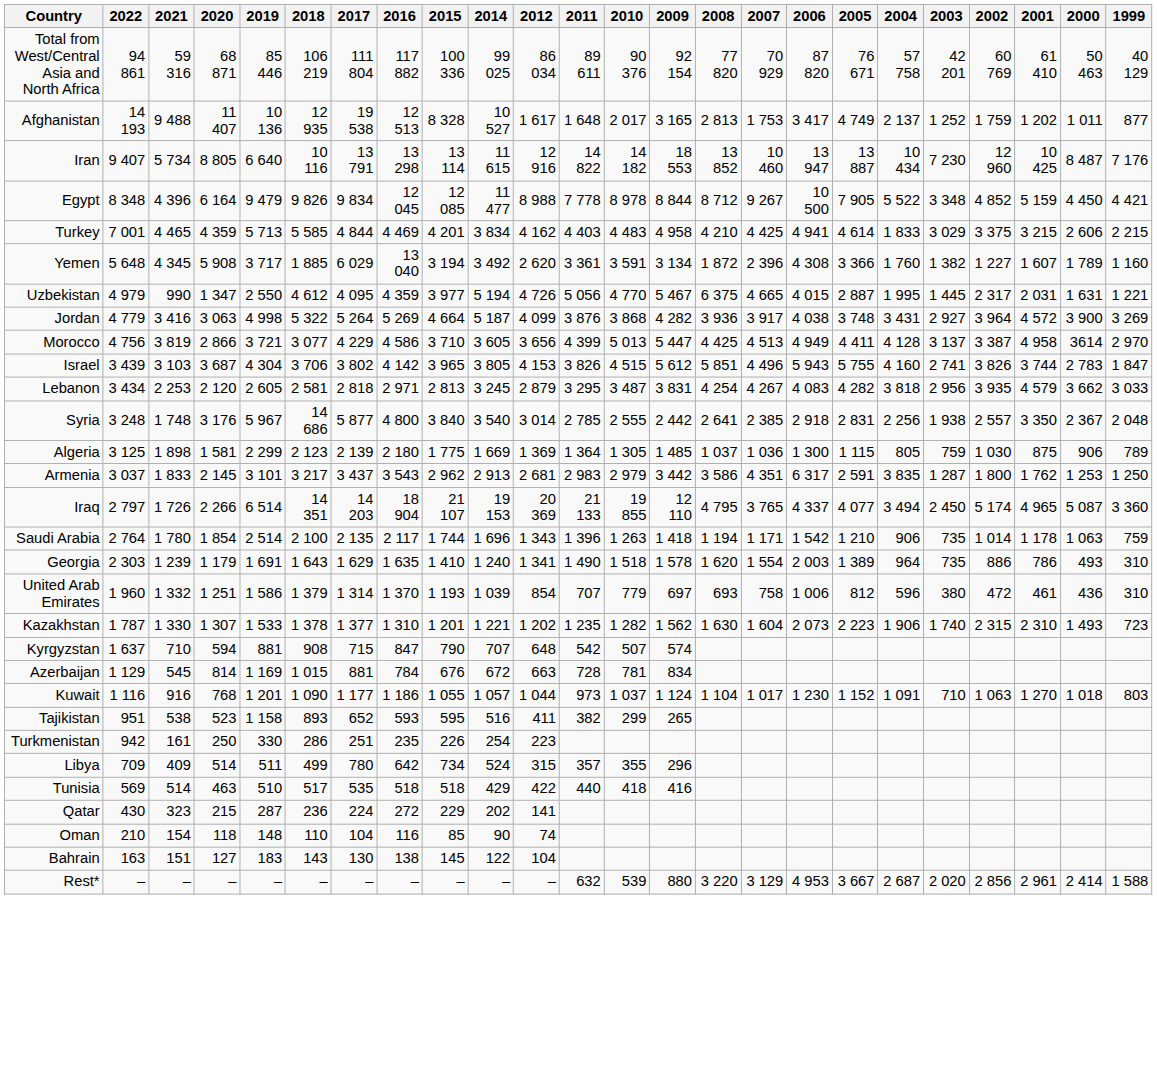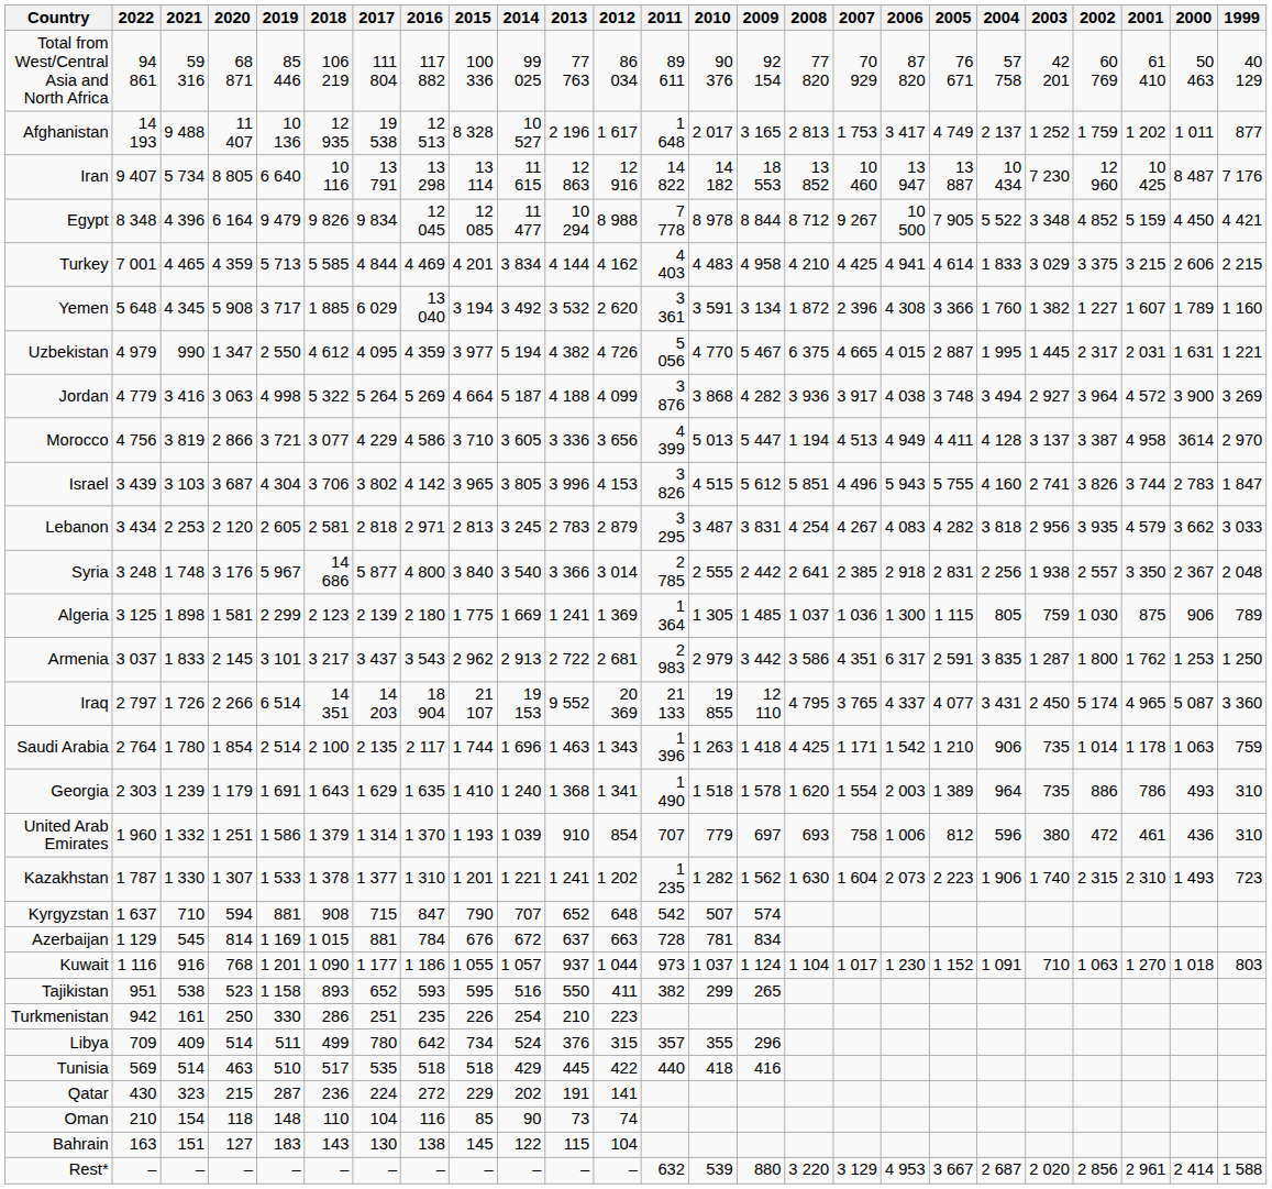 <table class="wikitable" style="text-align: right;">
 <tr>
 <th style="width:120pt;">Country</th>
 <th style="width:120pt;">2022</th>
 <th style="width:120pt;">2021</th>
 <th style="width:120pt;">2020</th>
 <th style="width:120pt;">2019</th>
 <th style="width:120pt;">2018</th>
 <th style="width:120pt;">2017</th>
 <th style="width:120pt;">2016</th>
 <th style="width:120pt;">2015</th>
 <th style="width:120pt;">2014</th>
+<th style="width:120pt;">2013</th>
 <th style="width:120pt;">2012</th>
 <th style="width:120pt;">2011</th>
 <th style="width:120pt;">2010</th>
 <th style="width:120pt;">2009</th>
 <th style="width:120pt;">2008</th>
 <th style="width:120pt;">2007</th>
 <th style="width:120pt;">2006</th>
 <th style="width:120pt;">2005</th>
 <th style="width:120pt;">2004</th>
 <th style="width:120pt;">2003</th>
 <th style="width:120pt;">2002</th>
 <th style="width:120pt;">2001</th>
 <th style="width:120pt;">2000</th>
 <th style="width:120pt;">1999</th>
 </tr>
 <tr>
 <td>Total from West/Central Asia and North Africa</td>
 <td>94 861</td>
 <td>59 316</td>
 <td>68 871</td>
 <td>85 446</td>
 <td>106 219</td>
 <td>111 804</td>
 <td>117 882</td>
 <td>100 336</td>
 <td>99 025</td>
+<td>77 763</td>
 <td>86 034</td>
 <td>89 611</td>
 <td>90 376</td>
 <td>92 154</td>
 <td>77 820</td>
 <td>70 929</td>
 <td>87 820</td>
 <td>76 671</td>
 <td>57 758</td>
 <td>42 201</td>
 <td>60 769</td>
 <td>61 410</td>
 <td>50 463</td>
 <td>40 129</td>
 </tr>
 <tr>
 <td>Afghanistan</td>
 <td>14 193</td>
 <td>9 488</td>
 <td>11 407</td>
 <td>10 136</td>
 <td>12 935</td>
 <td>19 538</td>
 <td>12 513</td>
 <td>8 328</td>
 <td>10 527</td>
+<td>2 196</td>
 <td>1 617</td>
 <td>1 648</td>
 <td>2 017</td>
 <td>3 165</td>
 <td>2 813</td>
 <td>1 753</td>
 <td>3 417</td>
 <td>4 749</td>
 <td>2 137</td>
 <td>1 252</td>
 <td>1 759</td>
 <td>1 202</td>
 <td>1 011</td>
 <td>877</td>
 </tr>
 <tr>
 <td>Iran</td>
 <td>9 407</td>
 <td>5 734</td>
 <td>8 805</td>
 <td>6 640</td>
 <td>10 116</td>
 <td>13 791</td>
 <td>13 298</td>
 <td>13 114</td>
 <td>11 615</td>
+<td>12 863</td>
 <td>12 916</td>
 <td>14 822</td>
 <td>14 182</td>
 <td>18 553</td>
 <td>13 852</td>
 <td>10 460</td>
 <td>13 947</td>
 <td>13 887</td>
 <td>10 434</td>
 <td>7 230</td>
 <td>12 960</td>
 <td>10 425</td>
 <td>8 487</td>
 <td>7 176</td>
 </tr>
 <tr>
 <td>Egypt</td>
 <td>8 348</td>
 <td>4 396</td>
 <td>6 164</td>
 <td>9 479</td>
 <td>9 826</td>
 <td>9 834</td>
 <td>12 045</td>
 <td>12 085</td>
 <td>11 477</td>
+<td>10 294</td>
 <td>8 988</td>
 <td>7 778</td>
 <td>8 978</td>
 <td>8 844</td>
 <td>8 712</td>
 <td>9 267</td>
 <td>10 500</td>
 <td>7 905</td>
 <td>5 522</td>
 <td>3 348</td>
 <td>4 852</td>
 <td>5 159</td>
 <td>4 450</td>
 <td>4 421</td>
 </tr>
 <tr>
 <td>Turkey</td>
 <td>7 001</td>
 <td>4 465</td>
 <td>4 359</td>
 <td>5 713</td>
 <td>5 585</td>
 <td>4 844</td>
 <td>4 469</td>
 <td>4 201</td>
 <td>3 834</td>
+<td>4 144</td>
 <td>4 162</td>
 <td>4 403</td>
 <td>4 483</td>
 <td>4 958</td>
 <td>4 210</td>
 <td>4 425</td>
 <td>4 941</td>
 <td>4 614</td>
 <td>1 833</td>
 <td>3 029</td>
 <td>3 375</td>
 <td>3 215</td>
 <td>2 606</td>
 <td>2 215</td>
 </tr>
 <tr>
 <td>Yemen</td>
 <td>5 648</td>
 <td>4 345</td>
 <td>5 908</td>
 <td>3 717</td>
 <td>1 885</td>
 <td>6 029</td>
 <td>13 040</td>
 <td>3 194</td>
 <td>3 492</td>
+<td>3 532</td>
 <td>2 620</td>
 <td>3 361</td>
 <td>3 591</td>
 <td>3 134</td>
 <td>1 872</td>
 <td>2 396</td>
 <td>4 308</td>
 <td>3 366</td>
 <td>1 760</td>
 <td>1 382</td>
 <td>1 227</td>
 <td>1 607</td>
 <td>1 789</td>
 <td>1 160</td>
 </tr>
 <tr>
 <td>Uzbekistan</td>
 <td>4 979</td>
 <td>990</td>
 <td>1 347</td>
 <td>2 550</td>
 <td>4 612</td>
 <td>4 095</td>
 <td>4 359</td>
 <td>3 977</td>
 <td>5 194</td>
+<td>4 382</td>
 <td>4 726</td>
 <td>5 056</td>
 <td>4 770</td>
 <td>5 467</td>
 <td>6 375</td>
 <td>4 665</td>
 <td>4 015</td>
 <td>2 887</td>
 <td>1 995</td>
 <td>1 445</td>
 <td>2 317</td>
 <td>2 031</td>
 <td>1 631</td>
 <td>1 221</td>
 </tr>
 <tr>
 <td>Jordan</td>
 <td>4 779</td>
 <td>3 416</td>
 <td>3 063</td>
 <td>4 998</td>
 <td>5 322</td>
 <td>5 264</td>
 <td>5 269</td>
 <td>4 664</td>
 <td>5 187</td>
+<td>4 188</td>
 <td>4 099</td>
 <td>3 876</td>
 <td>3 868</td>
 <td>4 282</td>
 <td>3 936</td>
 <td>3 917</td>
 <td>4 038</td>
 <td>3 748</td>
-<td>3 431</td>
+<td>3 494</td>
 <td>2 927</td>
 <td>3 964</td>
 <td>4 572</td>
 <td>3 900</td>
 <td>3 269</td>
 </tr>
 <tr>
 <td>Morocco</td>
 <td>4 756</td>
 <td>3 819</td>
 <td>2 866</td>
 <td>3 721</td>
 <td>3 077</td>
 <td>4 229</td>
 <td>4 586</td>
 <td>3 710</td>
 <td>3 605</td>
+<td>3 336</td>
 <td>3 656</td>
 <td>4 399</td>
 <td>5 013</td>
 <td>5 447</td>
-<td>4 425</td>
+<td>1 194</td>
 <td>4 513</td>
 <td>4 949</td>
 <td>4 411</td>
 <td>4 128</td>
 <td>3 137</td>
 <td>3 387</td>
 <td>4 958</td>
 <td>3614</td>
 <td>2 970</td>
 </tr>
 <tr>
 <td>Israel</td>
 <td>3 439</td>
 <td>3 103</td>
 <td>3 687</td>
 <td>4 304</td>
 <td>3 706</td>
 <td>3 802</td>
 <td>4 142</td>
 <td>3 965</td>
 <td>3 805</td>
+<td>3 996</td>
 <td>4 153</td>
 <td>3 826</td>
 <td>4 515</td>
 <td>5 612</td>
 <td>5 851</td>
 <td>4 496</td>
 <td>5 943</td>
 <td>5 755</td>
 <td>4 160</td>
 <td>2 741</td>
 <td>3 826</td>
 <td>3 744</td>
 <td>2 783</td>
 <td>1 847</td>
 </tr>
 <tr>
 <td>Lebanon</td>
 <td>3 434</td>
 <td>2 253</td>
 <td>2 120</td>
 <td>2 605</td>
 <td>2 581</td>
 <td>2 818</td>
 <td>2 971</td>
 <td>2 813</td>
 <td>3 245</td>
+<td>2 783</td>
 <td>2 879</td>
 <td>3 295</td>
 <td>3 487</td>
 <td>3 831</td>
 <td>4 254</td>
 <td>4 267</td>
 <td>4 083</td>
 <td>4 282</td>
 <td>3 818</td>
 <td>2 956</td>
 <td>3 935</td>
 <td>4 579</td>
 <td>3 662</td>
 <td>3 033</td>
 </tr>
 <tr>
 <td>Syria</td>
 <td>3 248</td>
 <td>1 748</td>
 <td>3 176</td>
 <td>5 967</td>
 <td>14 686</td>
 <td>5 877</td>
 <td>4 800</td>
 <td>3 840</td>
 <td>3 540</td>
+<td>3 366</td>
 <td>3 014</td>
 <td>2 785</td>
 <td>2 555</td>
 <td>2 442</td>
 <td>2 641</td>
 <td>2 385</td>
 <td>2 918</td>
 <td>2 831</td>
 <td>2 256</td>
 <td>1 938</td>
 <td>2 557</td>
 <td>3 350</td>
 <td>2 367</td>
 <td>2 048</td>
 </tr>
 <tr>
 <td>Algeria</td>
 <td>3 125</td>
 <td>1 898</td>
 <td>1 581</td>
 <td>2 299</td>
 <td>2 123</td>
 <td>2 139</td>
 <td>2 180</td>
 <td>1 775</td>
 <td>1 669</td>
+<td>1 241</td>
 <td>1 369</td>
 <td>1 364</td>
 <td>1 305</td>
 <td>1 485</td>
 <td>1 037</td>
 <td>1 036</td>
 <td>1 300</td>
 <td>1 115</td>
 <td>805</td>
 <td>759</td>
 <td>1 030</td>
 <td>875</td>
 <td>906</td>
 <td>789</td>
 </tr>
 <tr>
 <td>Armenia</td>
 <td>3 037</td>
 <td>1 833</td>
 <td>2 145</td>
 <td>3 101</td>
 <td>3 217</td>
 <td>3 437</td>
 <td>3 543</td>
 <td>2 962</td>
 <td>2 913</td>
+<td>2 722</td>
 <td>2 681</td>
 <td>2 983</td>
 <td>2 979</td>
 <td>3 442</td>
 <td>3 586</td>
 <td>4 351</td>
 <td>6 317</td>
 <td>2 591</td>
 <td>3 835</td>
 <td>1 287</td>
 <td>1 800</td>
 <td>1 762</td>
 <td>1 253</td>
 <td>1 250</td>
 </tr>
 <tr>
 <td>Iraq</td>
 <td>2 797</td>
 <td>1 726</td>
 <td>2 266</td>
 <td>6 514</td>
 <td>14 351</td>
 <td>14 203</td>
 <td>18 904</td>
 <td>21 107</td>
 <td>19 153</td>
+<td>9 552</td>
 <td>20 369</td>
 <td>21 133</td>
 <td>19 855</td>
 <td>12 110</td>
 <td>4 795</td>
 <td>3 765</td>
 <td>4 337</td>
 <td>4 077</td>
-<td>3 494</td>
+<td>3 431</td>
 <td>2 450</td>
 <td>5 174</td>
 <td>4 965</td>
 <td>5 087</td>
 <td>3 360</td>
 </tr>
 <tr>
 <td>Saudi Arabia</td>
 <td>2 764</td>
 <td>1 780</td>
 <td>1 854</td>
 <td>2 514</td>
 <td>2 100</td>
 <td>2 135</td>
 <td>2 117</td>
 <td>1 744</td>
 <td>1 696</td>
+<td>1 463</td>
 <td>1 343</td>
 <td>1 396</td>
 <td>1 263</td>
 <td>1 418</td>
-<td>1 194</td>
+<td>4 425</td>
 <td>1 171</td>
 <td>1 542</td>
 <td>1 210</td>
 <td>906</td>
 <td>735</td>
 <td>1 014</td>
 <td>1 178</td>
 <td>1 063</td>
 <td>759</td>
 </tr>
 <tr>
 <td>Georgia</td>
 <td>2 303</td>
 <td>1 239</td>
 <td>1 179</td>
 <td>1 691</td>
 <td>1 643</td>
 <td>1 629</td>
 <td>1 635</td>
 <td>1 410</td>
 <td>1 240</td>
+<td>1 368</td>
 <td>1 341</td>
 <td>1 490</td>
 <td>1 518</td>
 <td>1 578</td>
 <td>1 620</td>
 <td>1 554</td>
 <td>2 003</td>
 <td>1 389</td>
 <td>964</td>
 <td>735</td>
 <td>886</td>
 <td>786</td>
 <td>493</td>
 <td>310</td>
 </tr>
 <tr>
 <td>United Arab Emirates</td>
 <td>1 960</td>
 <td>1 332</td>
 <td>1 251</td>
 <td>1 586</td>
 <td>1 379</td>
 <td>1 314</td>
 <td>1 370</td>
 <td>1 193</td>
 <td>1 039</td>
+<td>910</td>
 <td>854</td>
 <td>707</td>
 <td>779</td>
 <td>697</td>
 <td>693</td>
 <td>758</td>
 <td>1 006</td>
 <td>812</td>
 <td>596</td>
 <td>380</td>
 <td>472</td>
 <td>461</td>
 <td>436</td>
 <td>310</td>
 </tr>
 <tr>
 <td>Kazakhstan</td>
 <td>1 787</td>
 <td>1 330</td>
 <td>1 307</td>
 <td>1 533</td>
 <td>1 378</td>
 <td>1 377</td>
 <td>1 310</td>
 <td>1 201</td>
 <td>1 221</td>
+<td>1 241</td>
 <td>1 202</td>
 <td>1 235</td>
 <td>1 282</td>
 <td>1 562</td>
 <td>1 630</td>
 <td>1 604</td>
 <td>2 073</td>
 <td>2 223</td>
 <td>1 906</td>
 <td>1 740</td>
 <td>2 315</td>
 <td>2 310</td>
 <td>1 493</td>
 <td>723</td>
 </tr>
 <tr>
 <td>Kyrgyzstan</td>
 <td>1 637</td>
 <td>710</td>
 <td>594</td>
 <td>881</td>
 <td>908</td>
 <td>715</td>
 <td>847</td>
 <td>790</td>
 <td>707</td>
+<td>652</td>
 <td>648</td>
 <td>542</td>
 <td>507</td>
 <td>574</td>
 <td></td>
 <td></td>
 <td></td>
 <td></td>
 <td></td>
 <td></td>
 <td></td>
 <td></td>
 <td></td>
 <td></td>
 </tr>
 <tr>
 <td>Azerbaijan</td>
 <td>1 129</td>
 <td>545</td>
 <td>814</td>
 <td>1 169</td>
 <td>1 015</td>
 <td>881</td>
 <td>784</td>
 <td>676</td>
 <td>672</td>
+<td>637</td>
 <td>663</td>
 <td>728</td>
 <td>781</td>
 <td>834</td>
 <td></td>
 <td></td>
 <td></td>
 <td></td>
 <td></td>
 <td></td>
 <td></td>
 <td></td>
 <td></td>
 <td></td>
 </tr>
 <tr>
 <td>Kuwait</td>
 <td>1 116</td>
 <td>916</td>
 <td>768</td>
 <td>1 201</td>
 <td>1 090</td>
 <td>1 177</td>
 <td>1 186</td>
 <td>1 055</td>
 <td>1 057</td>
+<td>937</td>
 <td>1 044</td>
 <td>973</td>
 <td>1 037</td>
 <td>1 124</td>
 <td>1 104</td>
 <td>1 017</td>
 <td>1 230</td>
 <td>1 152</td>
 <td>1 091</td>
 <td>710</td>
 <td>1 063</td>
 <td>1 270</td>
 <td>1 018</td>
 <td>803</td>
 </tr>
 <tr>
 <td>Tajikistan</td>
 <td>951</td>
 <td>538</td>
 <td>523</td>
 <td>1 158</td>
 <td>893</td>
 <td>652</td>
 <td>593</td>
 <td>595</td>
 <td>516</td>
+<td>550</td>
 <td>411</td>
 <td>382</td>
 <td>299</td>
 <td>265</td>
 <td></td>
 <td></td>
 <td></td>
 <td></td>
 <td></td>
 <td></td>
 <td></td>
 <td></td>
 <td></td>
 <td></td>
 </tr>
 <tr>
 <td>Turkmenistan</td>
 <td>942</td>
 <td>161</td>
 <td>250</td>
 <td>330</td>
 <td>286</td>
 <td>251</td>
 <td>235</td>
 <td>226</td>
 <td>254</td>
+<td>210</td>
 <td>223</td>
 <td></td>
 <td></td>
 <td></td>
 <td></td>
 <td></td>
 <td></td>
 <td></td>
 <td></td>
 <td></td>
 <td></td>
 <td></td>
 <td></td>
 <td></td>
 </tr>
 <tr>
 <td>Libya</td>
 <td>709</td>
 <td>409</td>
 <td>514</td>
 <td>511</td>
 <td>499</td>
 <td>780</td>
 <td>642</td>
 <td>734</td>
 <td>524</td>
+<td>376</td>
 <td>315</td>
 <td>357</td>
 <td>355</td>
 <td>296</td>
 <td></td>
 <td></td>
 <td></td>
 <td></td>
 <td></td>
 <td></td>
 <td></td>
 <td></td>
 <td></td>
 <td></td>
 </tr>
 <tr>
 <td>Tunisia</td>
 <td>569</td>
 <td>514</td>
 <td>463</td>
 <td>510</td>
 <td>517</td>
 <td>535</td>
 <td>518</td>
 <td>518</td>
 <td>429</td>
+<td>445</td>
 <td>422</td>
 <td>440</td>
 <td>418</td>
 <td>416</td>
 <td></td>
 <td></td>
 <td></td>
 <td></td>
 <td></td>
 <td></td>
 <td></td>
 <td></td>
 <td></td>
 <td></td>
 </tr>
 <tr>
 <td>Qatar</td>
 <td>430</td>
 <td>323</td>
 <td>215</td>
 <td>287</td>
 <td>236</td>
 <td>224</td>
 <td>272</td>
 <td>229</td>
 <td>202</td>
+<td>191</td>
 <td>141</td>
 <td></td>
 <td></td>
 <td></td>
 <td></td>
 <td></td>
 <td></td>
 <td></td>
 <td></td>
 <td></td>
 <td></td>
 <td></td>
 <td></td>
 <td></td>
 </tr>
 <tr>
 <td>Oman</td>
 <td>210</td>
 <td>154</td>
 <td>118</td>
 <td>148</td>
 <td>110</td>
 <td>104</td>
 <td>116</td>
 <td>85</td>
 <td>90</td>
+<td>73</td>
 <td>74</td>
 <td></td>
 <td></td>
 <td></td>
 <td></td>
 <td></td>
 <td></td>
 <td></td>
 <td></td>
 <td></td>
 <td></td>
 <td></td>
 <td></td>
 <td></td>
 </tr>
 <tr>
 <td>Bahrain</td>
 <td>163</td>
 <td>151</td>
 <td>127</td>
 <td>183</td>
 <td>143</td>
 <td>130</td>
 <td>138</td>
 <td>145</td>
 <td>122</td>
+<td>115</td>
 <td>104</td>
 <td></td>
 <td></td>
 <td></td>
 <td></td>
 <td></td>
 <td></td>
 <td></td>
 <td></td>
 <td></td>
 <td></td>
 <td></td>
 <td></td>
 <td></td>
 </tr>
 <tr>
 <td>Rest*</td>
 <td>–</td>
 <td>–</td>
 <td>–</td>
 <td>–</td>
 <td>–</td>
 <td>–</td>
 <td>–</td>
 <td>–</td>
 <td>–</td>
 <td>–</td>
+<td>–</td>
 <td>632</td>
 <td>539</td>
 <td>880</td>
 <td>3 220</td>
 <td>3 129</td>
 <td>4 953</td>
 <td>3 667</td>
 <td>2 687</td>
 <td>2 020</td>
 <td>2 856</td>
 <td>2 961</td>
 <td>2 414</td>
 <td>1 588</td>
 </tr>
 </table>
